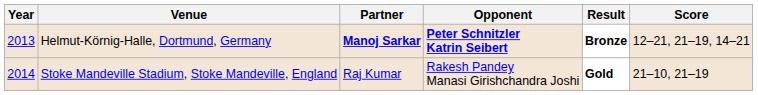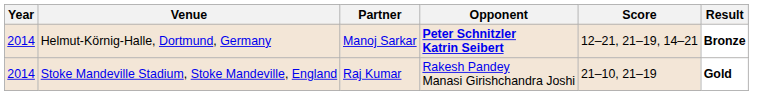 <table class="sortable wikitable" style="font-size: 90%;">
 <tr>
 <th>Year</th>
 <th>Venue</th>
 <th>Partner</th>
 <th>Opponent</th>
+<th>Score</th>
 <th>Result</th>
-<th>Score</th>
 </tr>
 <tr style="background:#F3E6D7">
-<td align="center"><a href='#'>2013</a></td>
+<td align="center"><a href='#'>2014</a></td>
 <td align="left">Helmut-Körnig-Halle, <a href='#'>Dortmund</a>, <a href='#'>Germany</a></td>
-<td align="left"><strong> <a href='#'>Manoj Sarkar</a></strong></td>
+<td align="left"> <a href='#'>Manoj Sarkar</a></td>
 <td align="left"><strong> <a href='#'>Peter Schnitzler</a> <br>  <a href='#'>Katrin Seibert</a></strong></td>
+<td align="left">12–21, 21–19, 14–21</td>
 <td style="text-align:left; background:white"> <strong>Bronze</strong></td>
-<td align="left">12–21, 21–19, 14–21</td>
 </tr>
 <tr style="background:#F3E6D7">
 <td align="center"><a href='#'>2014</a></td>
 <td align="left"><a href='#'>Stoke Mandeville Stadium</a>, <a href='#'>Stoke Mandeville</a>, <a href='#'>England</a></td>
 <td align="left"> <a href='#'>Raj Kumar</a></td>
 <td align="left"> <a href='#'>Rakesh Pandey</a> <br>  Manasi Girishchandra Joshi</td>
+<td align="left">21–10, 21–19</td>
 <td style="text-align:left; background:white"> <strong>Gold</strong></td>
-<td align="left">21–10, 21–19</td>
 </tr>
 </table>
